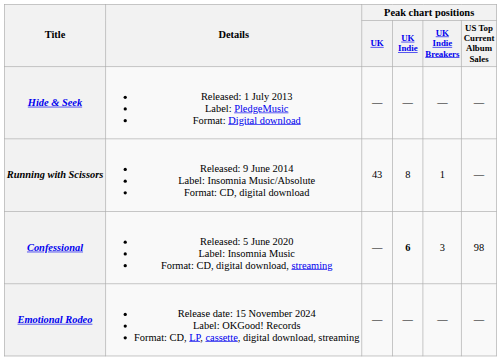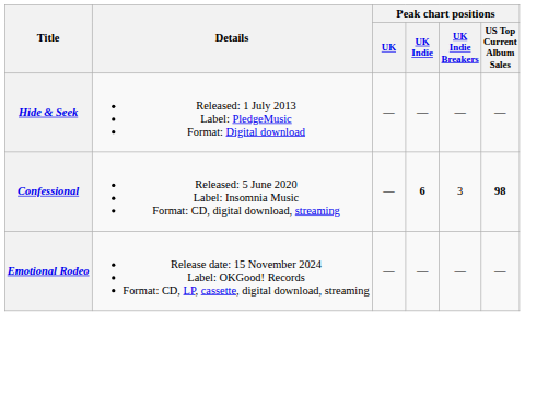 <table class="wikitable plainrowheaders" style="text-align:center;">
 <tr>
 <th scope="col" rowspan="2">Title</th>
 <th scope="col" rowspan="2">Details</th>
 <th scope="col" colspan="4">Peak chart positions</th>
 </tr>
 <tr>
 <th scope="col" style="width:3em;font-size:85%;"><a href='#'>UK</a></th>
 <th scope="col" style="width:3em;font-size:85%;"><a href='#'>UK Indie</a></th>
 <th scope="col" style="width:3em;font-size:85%;"><a href='#'>UK Indie Breakers</a></th>
 <th scope="col" style="width:3em;font-size:85%;">US Top Current Album Sales</th>
 </tr>
 <tr>
 <th scope="row"><em><a href='#'>Hide & Seek</a></em></th>
 <td><br><ul><li>Released: 1 July 2013</li><li>Label: <a href='#'>PledgeMusic</a></li><li>Format: <a href='#'>Digital download</a></li></ul></td>
 <td>—</td>
 <td>—</td>
 <td>—</td>
 <td>—</td>
 </tr>
 <tr>
-<th scope="row"><em>Running with Scissors</em></th>
-<td><br><ul><li>Released: 9 June 2014</li><li>Label: Insomnia Music/Absolute</li><li>Format: CD, digital download</li></ul></td>
-<td>43</td>
-<td>8</td>
-<td>1</td>
-<td>—</td>
-</tr>
-<tr>
 <th scope="row"><em><a href='#'>Confessional</a></em></th>
 <td><br><ul><li>Released: 5 June 2020</li><li>Label: Insomnia Music</li><li>Format: CD, digital download, <a href='#'>streaming</a></li></ul></td>
 <td>—</td>
 <td><strong>6</strong></td>
 <td>3</td>
-<td>98</td>
+<td><strong>98</strong></td>
 </tr>
 <tr>
 <th scope="row"><em><a href='#'>Emotional Rodeo</a></em></th>
 <td><br><ul><li>Release date: 15 November 2024</li><li>Label: OKGood! Records</li><li>Format: CD, <a href='#'>LP</a>, <a href='#'>cassette</a>, digital download, streaming</li></ul></td>
 <td>—</td>
 <td>—</td>
 <td>—</td>
 <td>—</td>
 </tr>
 </table>
